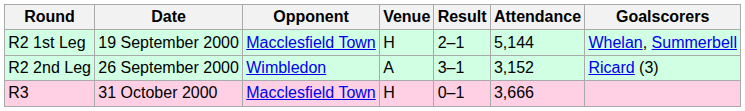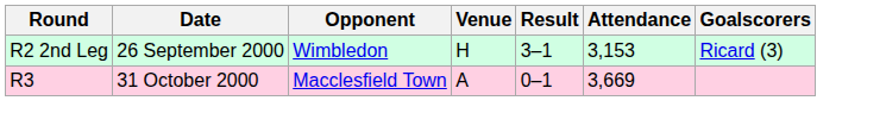 <table Class="wikitable">
 <tr>
 <th>Round</th>
 <th>Date</th>
 <th>Opponent</th>
 <th>Venue</th>
 <th>Result</th>
 <th>Attendance</th>
 <th>Goalscorers</th>
 </tr>
 <tr style="background-color: #d0ffe3;">
-<td>R2 1st Leg</td>
-<td>19 September 2000</td>
-<td><a href='#'>Macclesfield Town</a></td>
-<td>H</td>
-<td>2–1</td>
-<td>5,144</td>
-<td><a href='#'>Whelan</a>, <a href='#'>Summerbell</a></td>
-</tr>
-<tr style="background-color: #d0ffe3;">
 <td>R2 2nd Leg</td>
 <td>26 September 2000</td>
 <td><a href='#'>Wimbledon</a></td>
-<td>A</td>
+<td>H</td>
 <td>3–1</td>
-<td>3,152</td>
+<td>3,153</td>
 <td><a href='#'>Ricard</a> (3)</td>
 </tr>
 <tr style="background-color: #ffd0e3;">
 <td>R3</td>
 <td>31 October 2000</td>
 <td><a href='#'>Macclesfield Town</a></td>
-<td>H</td>
+<td>A</td>
 <td>0–1</td>
-<td>3,666</td>
+<td>3,669</td>
 <td></td>
 </tr>
 </table>
